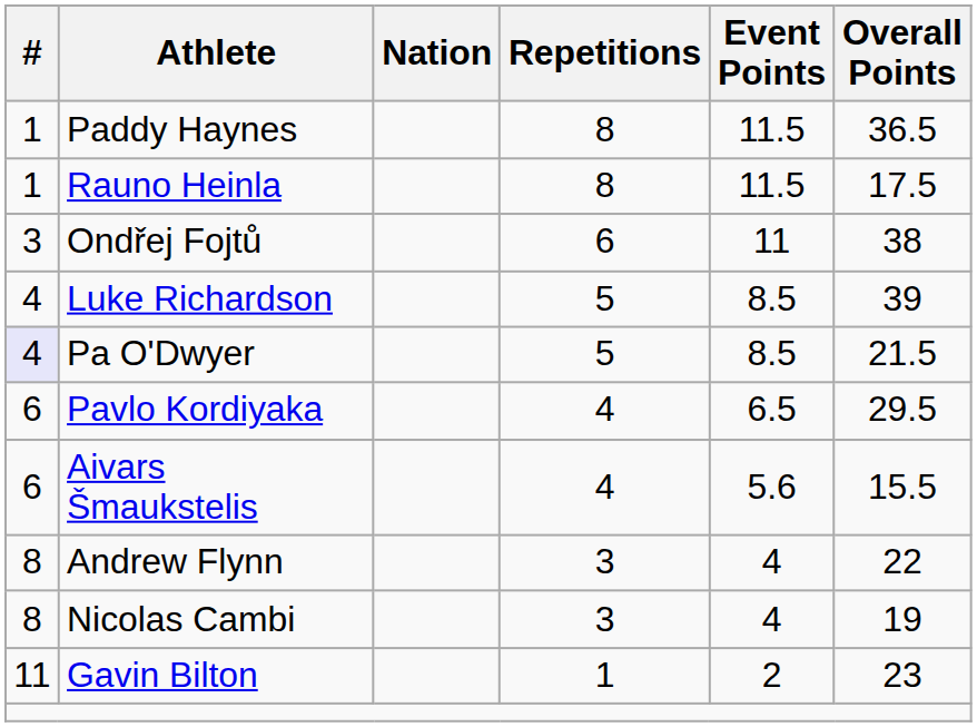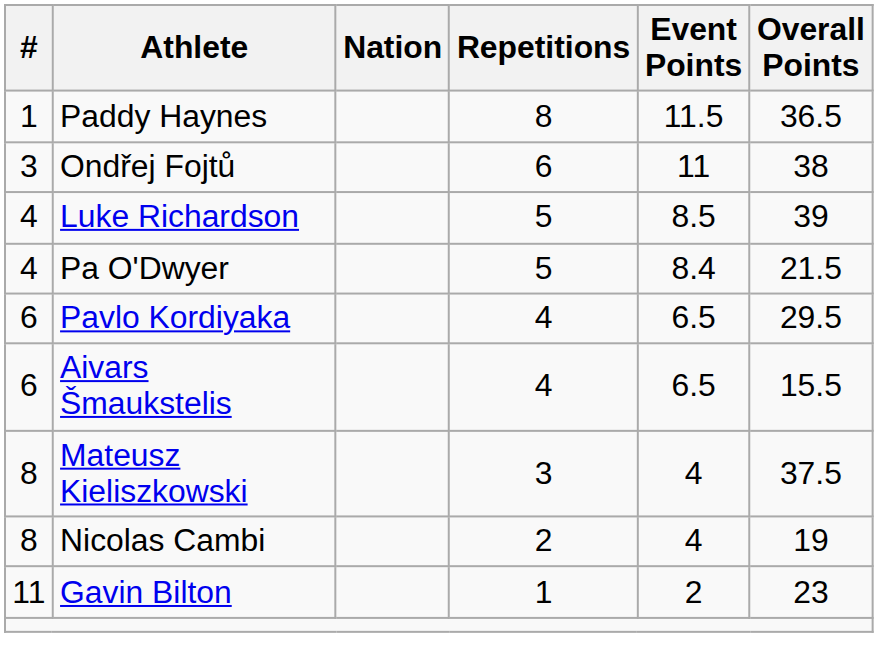 <table class="wikitable sortable" style="text-align:center;width: 70%;">
 <tr>
 <th scope="col" style="width: 10px;">#</th>
 <th scope="col">Athlete</th>
 <th scope="col">Nation</th>
 <th scope="col">Repetitions</th>
 <th scope="col" style="width: 10px;">Event Points</th>
 <th scope="col" style="width: 10px;">Overall Points</th>
 </tr>
 <tr>
 <td>1</td>
 <td align=left>Paddy Haynes</td>
 <td align=left></td>
 <td>8</td>
 <td>11.5</td>
 <td>36.5</td>
 </tr>
 <tr>
-<td>1</td>
-<td align=left><a href='#'>Rauno Heinla</a></td>
-<td align=left></td>
-<td>8</td>
-<td>11.5</td>
-<td>17.5</td>
-</tr>
-<tr>
 <td>3</td>
 <td align=left>Ondřej Fojtů</td>
 <td align=left></td>
 <td>6</td>
 <td>11</td>
 <td>38</td>
 </tr>
 <tr>
 <td>4</td>
 <td align=left><a href='#'>Luke Richardson</a></td>
 <td align=left></td>
 <td>5</td>
 <td>8.5</td>
 <td>39</td>
 </tr>
 <tr>
-<td style="background: lavender;">4</td>
+<td>4</td>
 <td align=left>Pa O'Dwyer</td>
 <td align=left></td>
 <td>5</td>
-<td>8.5</td>
+<td>8.4</td>
 <td>21.5</td>
 </tr>
 <tr>
 <td>6</td>
 <td align=left><a href='#'>Pavlo Kordiyaka</a></td>
 <td align=left></td>
 <td>4</td>
 <td>6.5</td>
 <td>29.5</td>
 </tr>
 <tr>
 <td>6</td>
 <td align=left><a href='#'>Aivars Šmaukstelis</a></td>
 <td align=left></td>
 <td>4</td>
-<td>5.6</td>
+<td>6.5</td>
 <td>15.5</td>
 </tr>
 <tr>
 <td>8</td>
-<td align=left>Andrew Flynn</td>
+<td align=left><a href='#'>Mateusz Kieliszkowski</a></td>
 <td align=left></td>
 <td>3</td>
 <td>4</td>
-<td>22</td>
+<td>37.5</td>
 </tr>
 <tr>
 <td>8</td>
 <td align=left>Nicolas Cambi</td>
 <td align=left></td>
-<td>3</td>
+<td>2</td>
 <td>4</td>
 <td>19</td>
 </tr>
 <tr>
 <td>11</td>
 <td align=left><a href='#'>Gavin Bilton</a></td>
 <td align=left></td>
 <td>1</td>
 <td>2</td>
 <td>23</td>
 </tr>
 <tr class="sortbottom">
 <td colspan="6"></td>
 </tr>
 </table>
